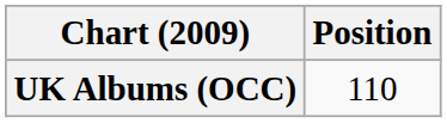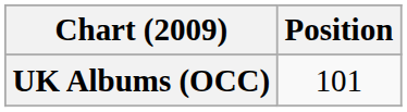 <table class="wikitable plainrowheaders" style="text-align:center">
 <tr>
 <th scope="col">Chart (2009)</th>
 <th scope="col">Position</th>
 </tr>
 <tr>
 <th scope="row">UK Albums (OCC)</th>
-<td>110</td>
+<td>101</td>
 </tr>
 </table>
